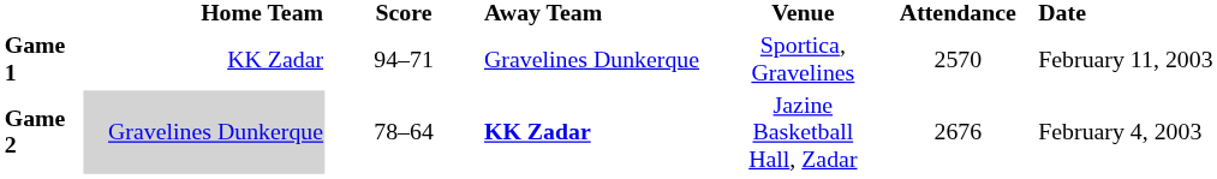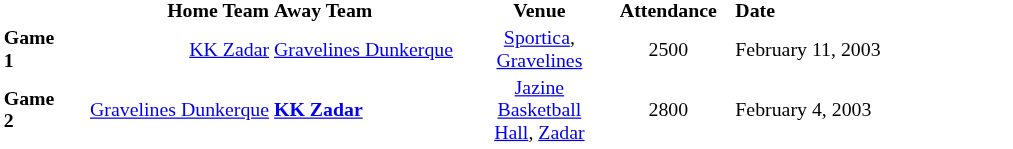 <table style="text-align:center" cellpadding=1 border=0>
 <tr>
 <th width=50></th>
 <th width=160 align=right>Home Team</th>
-<th width=100>Score</th>
 <th width=160 align=left>Away Team</th>
 <th width=100>Venue</th>
 <th width=100>Attendance</th>
 <th width=200 align=left>Date</th>
 </tr>
 <tr>
 <td align=left><strong>Game 1</strong></td>
 <td align=right><a href='#'>KK Zadar</a> </td>
-<td>94–71</td>
 <td align=left> <a href='#'>Gravelines Dunkerque</a></td>
 <td><a href='#'>Sportica</a>, <a href='#'>Gravelines</a></td>
-<td>2570</td>
+<td>2500</td>
 <td align=left>February 11, 2003</td>
 </tr>
 <tr>
 <td align=left><strong>Game 2</strong></td>
-<td align=right style="background: lightgrey;"><a href='#'>Gravelines Dunkerque</a> </td>
-<td>78–64</td>
+<td align=right><a href='#'>Gravelines Dunkerque</a> </td>
 <td align=left> <strong><a href='#'>KK Zadar</a></strong></td>
 <td><a href='#'>Jazine Basketball Hall</a>, <a href='#'>Zadar</a></td>
-<td>2676</td>
+<td>2800</td>
 <td align=left>February 4, 2003</td>
 </tr>
 </table>
